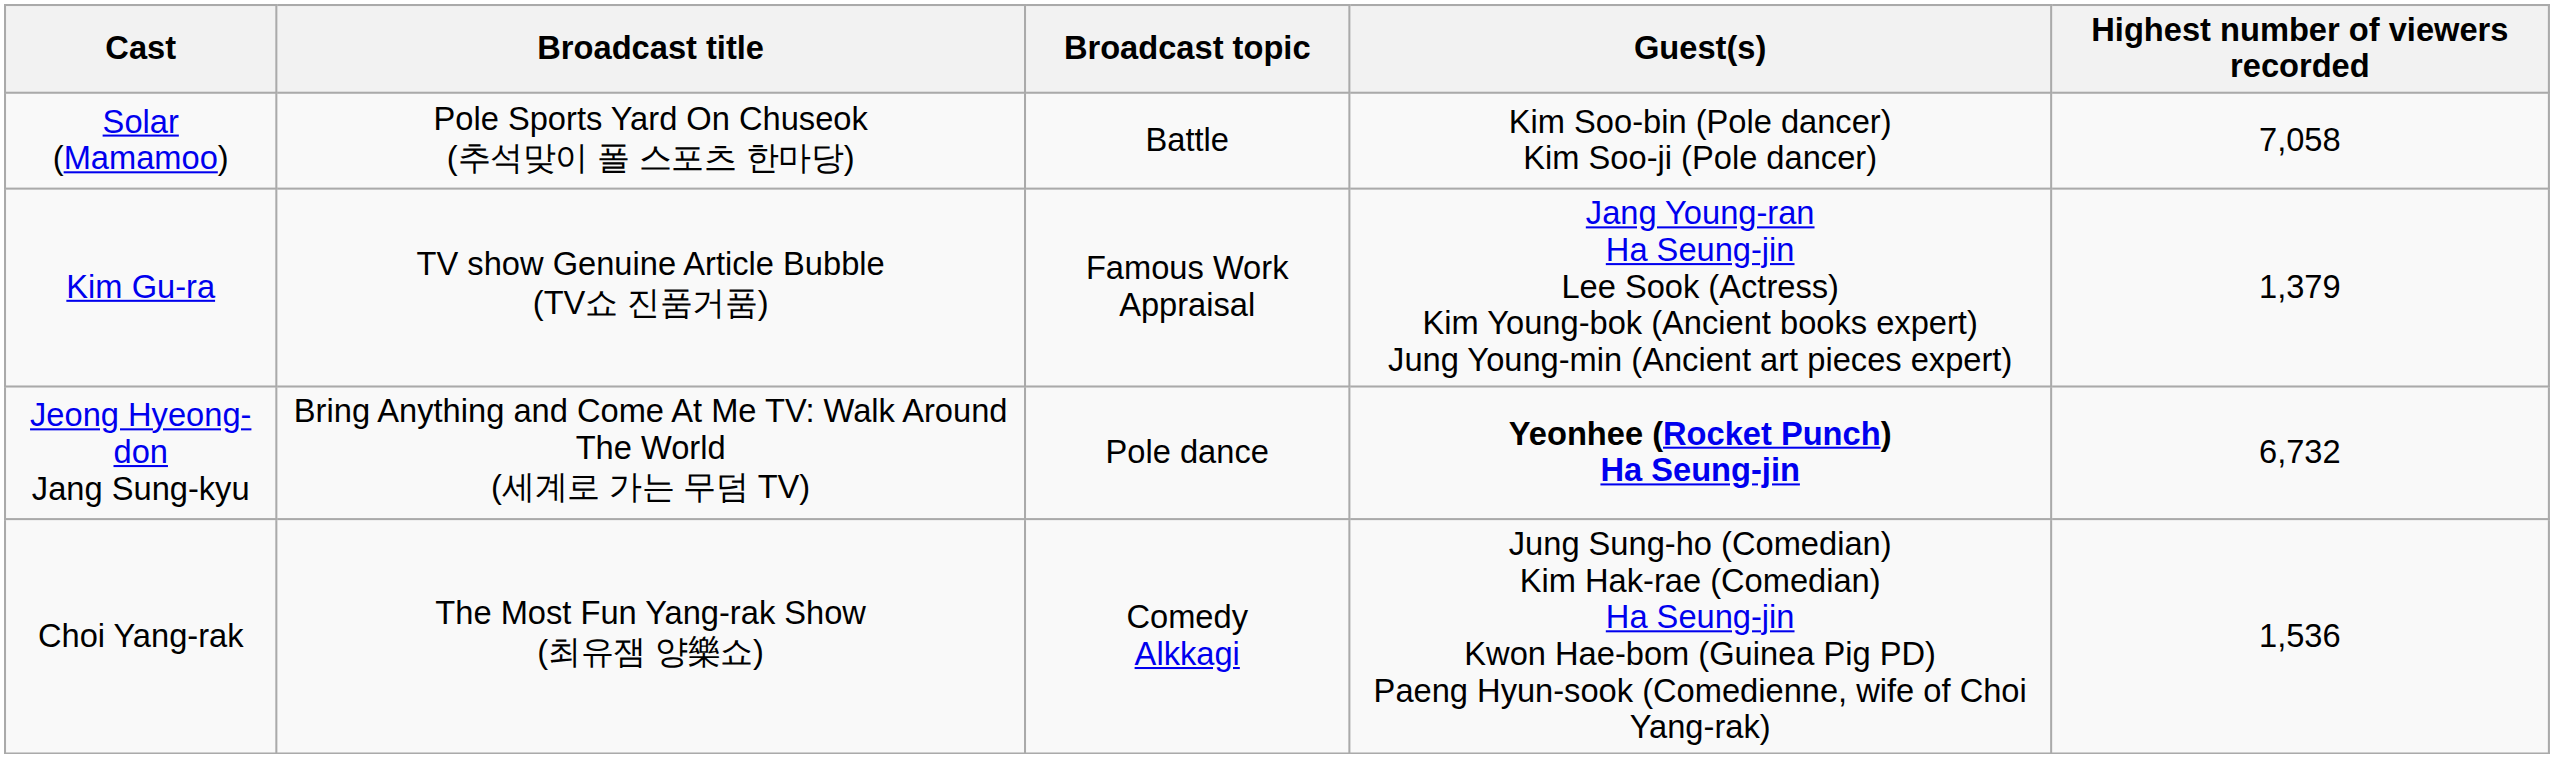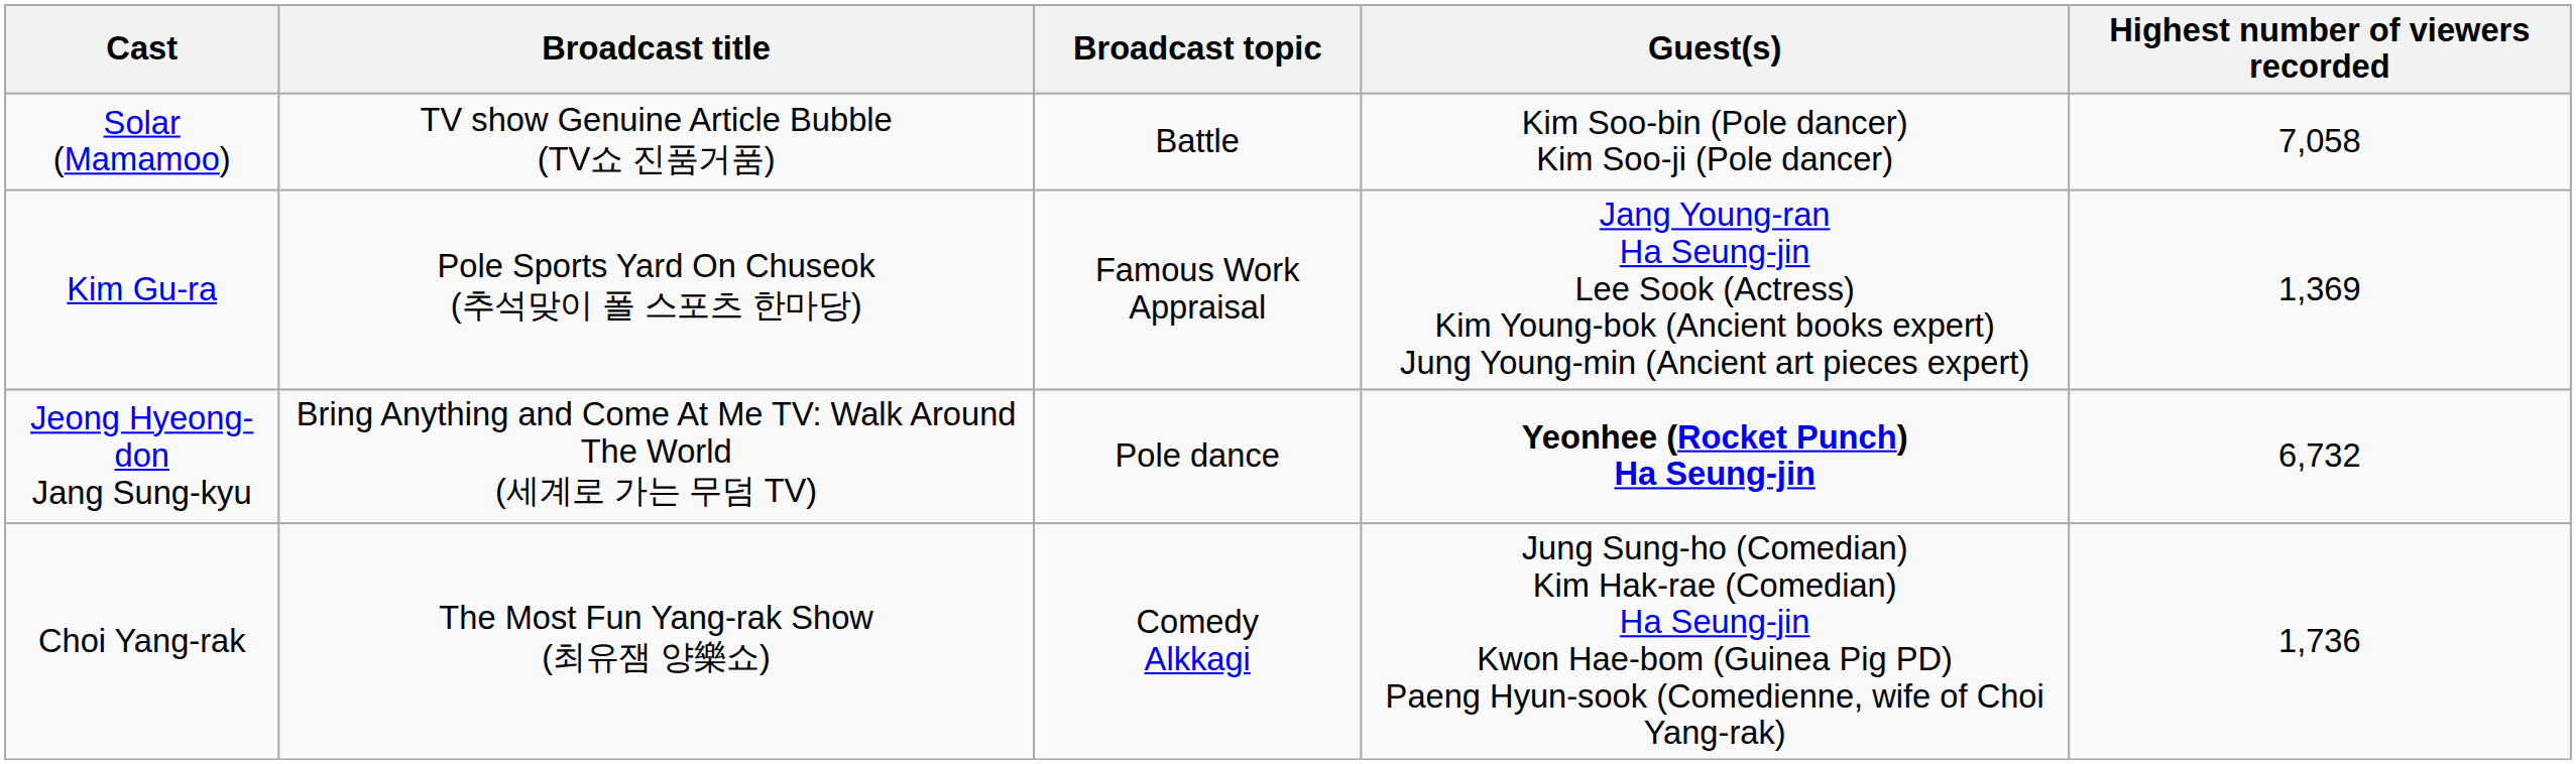 <table class="wikitable" style="text-align:center">
 <tr>
 <th>Cast</th>
 <th>Broadcast title</th>
 <th>Broadcast topic</th>
 <th>Guest(s)</th>
 <th>Highest number of viewers recorded</th>
 </tr>
 <tr>
 <td><a href='#'>Solar</a> (<a href='#'>Mamamoo</a>)</td>
-<td>Pole Sports Yard On Chuseok<br>(추석맞이 폴 스포츠 한마당)</td>
+<td>TV show Genuine Article Bubble<br>(TV쇼 진품거품)</td>
 <td>Battle</td>
 <td>Kim Soo-bin (Pole dancer)<br>Kim Soo-ji (Pole dancer)</td>
 <td>7,058</td>
 </tr>
 <tr>
 <td><a href='#'>Kim Gu-ra</a></td>
-<td>TV show Genuine Article Bubble<br>(TV쇼 진품거품)</td>
+<td>Pole Sports Yard On Chuseok<br>(추석맞이 폴 스포츠 한마당)</td>
 <td>Famous Work Appraisal</td>
 <td><a href='#'>Jang Young-ran</a><br><a href='#'>Ha Seung-jin</a><br>Lee Sook (Actress)<br>Kim Young-bok (Ancient books expert)<br>Jung Young-min (Ancient art pieces expert)</td>
-<td>1,379</td>
+<td>1,369</td>
 </tr>
 <tr>
 <td><a href='#'>Jeong Hyeong-don</a><br>Jang Sung-kyu</td>
 <td>Bring Anything and Come At Me TV: Walk Around The World<br>(세계로 가는 무덤 TV)</td>
 <td>Pole dance</td>
 <td><strong>Yeonhee (<a href='#'>Rocket Punch</a>)<br><a href='#'>Ha Seung-jin</a></strong></td>
 <td>6,732</td>
 </tr>
 <tr>
 <td>Choi Yang-rak</td>
 <td>The Most Fun Yang-rak Show<br>(최유잼 양樂쇼)</td>
 <td>Comedy<br><a href='#'>Alkkagi</a></td>
 <td>Jung Sung-ho (Comedian)<br>Kim Hak-rae (Comedian)<br><a href='#'>Ha Seung-jin</a><br>Kwon Hae-bom (Guinea Pig PD)<br>Paeng Hyun-sook (Comedienne, wife of Choi Yang-rak)</td>
-<td>1,536</td>
+<td>1,736</td>
 </tr>
 <tr>
 </tr>
 </table>
